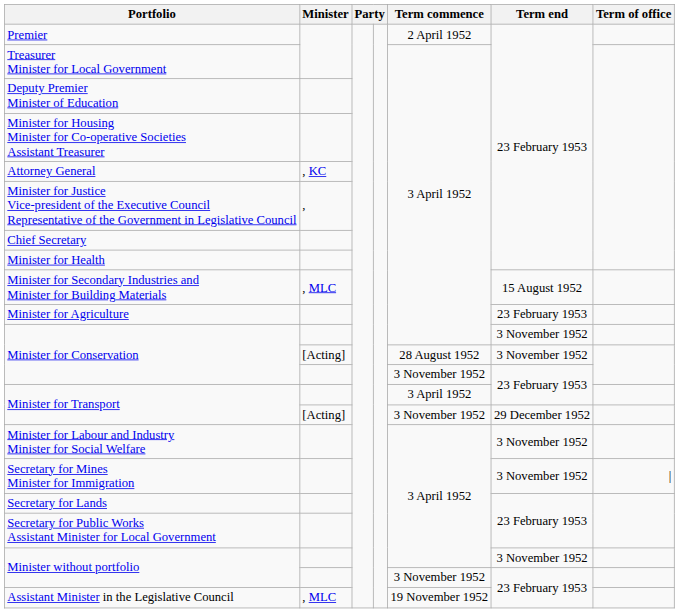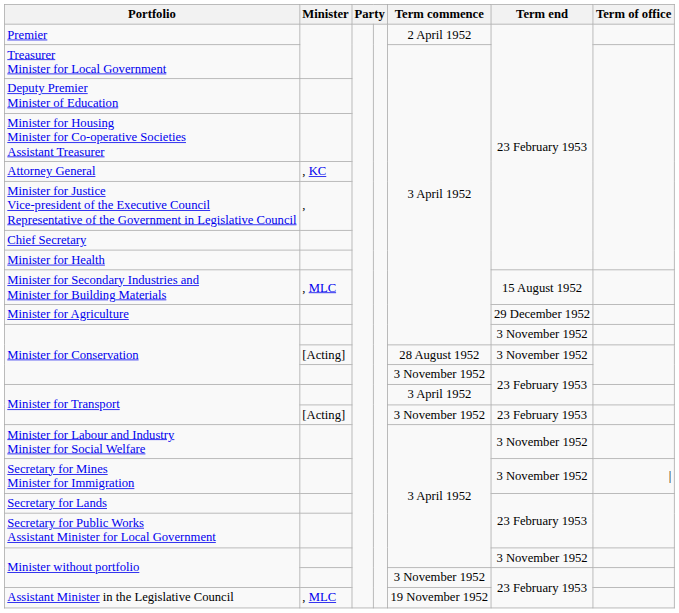 <table class="wikitable sortable">
 <tr>
 <th>Portfolio</th>
 <th>Minister</th>
 <th colspan=2>Party</th>
 <th>Term commence</th>
 <th>Term end</th>
 <th>Term of office</th>
 </tr>
 <tr>
 <td><a href='#'>Premier</a></td>
 <td rowspan=2></td>
 <td rowspan=22 > </td>
 <td rowspan=22></td>
 <td align=center>2 April 1952</td>
 <td rowspan=8 align=center>23 February 1953</td>
 <td align=right></td>
 </tr>
 <tr>
 <td><a href='#'>Treasurer</a><br><a href='#'>Minister for Local Government</a></td>
 <td rowspan=10 align=center>3 April 1952</td>
 <td rowspan=7 align=right></td>
 </tr>
 <tr>
 <td><a href='#'>Deputy Premier</a><br><a href='#'>Minister of Education</a></td>
 <td></td>
 </tr>
 <tr>
 <td><a href='#'>Minister for Housing</a><br><a href='#'>Minister for Co-operative Societies</a><br><a href='#'>Assistant Treasurer</a></td>
 <td></td>
 </tr>
 <tr>
 <td><a href='#'>Attorney General</a></td>
 <td>, <a href='#'>KC</a></td>
 </tr>
 <tr>
 <td><a href='#'>Minister for Justice</a><br><a href='#'>Vice-president of the Executive Council</a><br><a href='#'>Representative of the Government in Legislative Council</a></td>
 <td>, </td>
 </tr>
 <tr>
 <td><a href='#'>Chief Secretary</a></td>
 <td></td>
 </tr>
 <tr>
 <td><a href='#'>Minister for Health</a></td>
 <td></td>
 </tr>
 <tr>
 <td><a href='#'>Minister for Secondary Industries  and<br>Minister for Building Materials</a></td>
 <td>, <a href='#'>MLC</a></td>
 <td align=center>15 August 1952</td>
 <td align=right></td>
 </tr>
 <tr>
 <td><a href='#'>Minister for Agriculture</a></td>
 <td></td>
-<td align=center>23 February 1953</td>
+<td align=center>29 December 1952</td>
 <td align=right></td>
 </tr>
 <tr>
 <td rowspan=3><a href='#'>Minister for Conservation</a></td>
 <td></td>
 <td align=center>3 November 1952</td>
 <td align=right></td>
 </tr>
 <tr>
 <td> [Acting]</td>
 <td align=center>28 August 1952</td>
 <td align=center>3 November 1952</td>
 <td rowspan=2 align=right></td>
 </tr>
 <tr>
 <td></td>
 <td align=center>3 November 1952</td>
 <td rowspan=2 align=center>23 February 1953</td>
 </tr>
 <tr>
 <td rowspan=2><a href='#'>Minister for Transport</a></td>
 <td></td>
 <td align=center>3 April 1952</td>
 <td align=right></td>
 </tr>
 <tr>
 <td> [Acting]</td>
 <td align=center>3 November 1952</td>
-<td align=center>29 December 1952</td>
+<td align=center>23 February 1953</td>
 <td align=right></td>
 </tr>
 <tr>
 <td><a href='#'>Minister for Labour and Industry</a><br><a href='#'>Minister for Social Welfare</a></td>
 <td></td>
 <td rowspan=5 align=center>3 April 1952</td>
 <td align=center>3 November 1952</td>
 <td align=right></td>
 </tr>
 <tr>
 <td><a href='#'>Secretary for Mines</a><br><a href='#'>Minister for Immigration</a></td>
 <td></td>
 <td align=center>3 November 1952</td>
 <td align=right>|</td>
 </tr>
 <tr>
 <td><a href='#'>Secretary for Lands</a></td>
 <td></td>
 <td rowspan=2 align=center>23 February 1953</td>
 <td rowspan=2 align=right></td>
 </tr>
 <tr>
 <td><a href='#'>Secretary for Public Works</a><br><a href='#'>Assistant Minister for Local Government</a></td>
 <td></td>
 </tr>
 <tr>
 <td rowspan=2><a href='#'>Minister without portfolio</a></td>
 <td></td>
 <td align=center>3 November 1952</td>
 <td align=right></td>
 </tr>
 <tr>
 <td></td>
 <td align=center>3 November 1952</td>
 <td rowspan=2 align=center>23 February 1953</td>
 <td align=right></td>
 </tr>
 <tr>
 <td><a href='#'>Assistant Minister</a> in the Legislative Council</td>
 <td>, <a href='#'>MLC</a></td>
 <td align=center>19 November 1952</td>
 <td align=right></td>
 </tr>
 </table>
